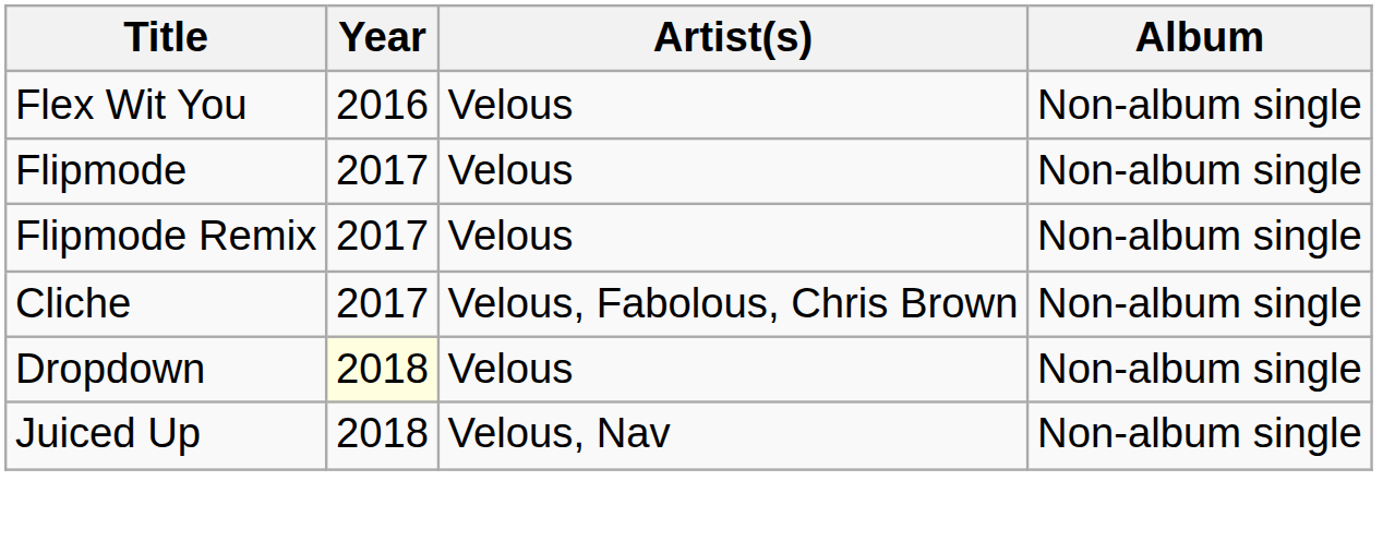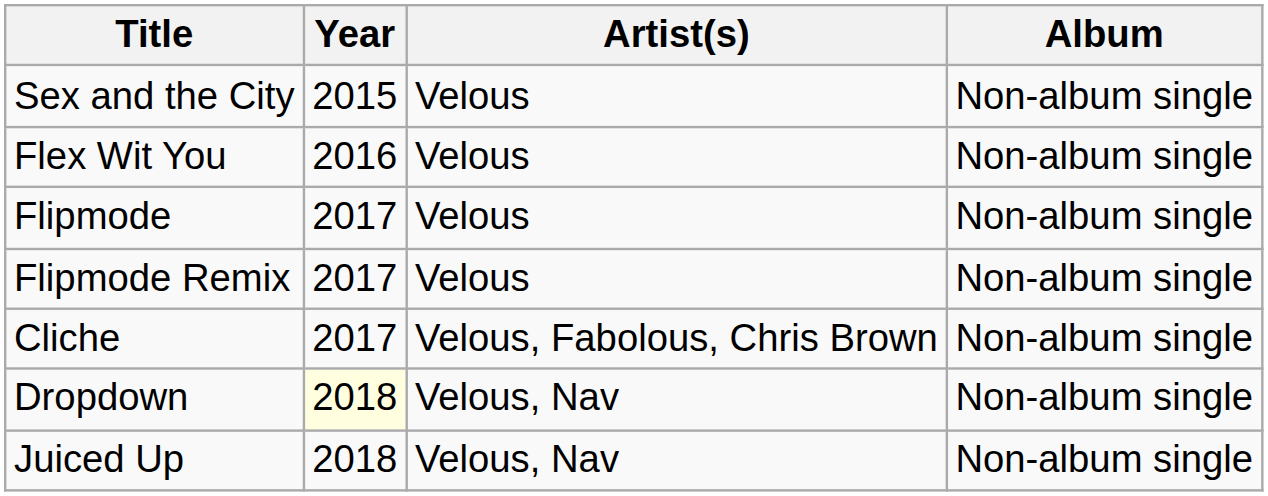 <table class="wikitable">
 <tr>
 <th>Title</th>
 <th>Year</th>
 <th>Artist(s)</th>
 <th>Album</th>
+</tr>
+<tr>
+<td>Sex and the City</td>
+<td>2015</td>
+<td>Velous</td>
+<td>Non-album single</td>
 </tr>
 <tr>
 <td>Flex Wit You</td>
 <td>2016</td>
 <td>Velous</td>
 <td>Non-album single</td>
 </tr>
 <tr>
 <td>Flipmode</td>
 <td>2017</td>
 <td>Velous</td>
 <td>Non-album single</td>
 </tr>
 <tr>
 <td>Flipmode Remix</td>
 <td>2017</td>
 <td>Velous</td>
 <td>Non-album single</td>
 </tr>
 <tr>
 <td>Cliche</td>
 <td>2017</td>
 <td>Velous, Fabolous, Chris Brown</td>
 <td>Non-album single</td>
 </tr>
 <tr>
 <td>Dropdown</td>
 <td style="background: lightyellow;">2018</td>
-<td>Velous</td>
+<td>Velous, Nav</td>
 <td>Non-album single</td>
 </tr>
 <tr>
 <td>Juiced Up</td>
 <td>2018</td>
 <td>Velous, Nav</td>
 <td>Non-album single</td>
 </tr>
 </table>
